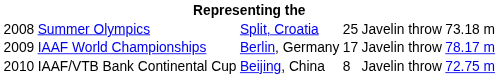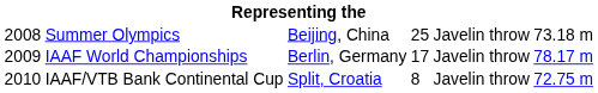 <table>
 <tr>
 <th colspan="7">Representing the </th>
 </tr>
 <tr>
 <td>2008</td>
 <td><a href='#'>Summer Olympics</a></td>
-<td><a href='#'>Split, Croatia</a></td>
+<td><a href='#'>Beijing</a>, China</td>
 <td>25</td>
 <td>Javelin throw</td>
 <td>73.18 m</td>
 </tr>
 <tr>
 <td>2009</td>
 <td><a href='#'>IAAF World Championships</a></td>
 <td><a href='#'>Berlin</a>, Germany</td>
 <td>17</td>
 <td>Javelin throw</td>
 <td><a href='#'>78.17 m</a></td>
 </tr>
 <tr>
 <td>2010</td>
 <td>IAAF/VTB Bank Continental Cup</td>
-<td><a href='#'>Beijing</a>, China</td>
+<td><a href='#'>Split, Croatia</a></td>
 <td>8</td>
 <td>Javelin throw</td>
 <td><a href='#'>72.75 m</a></td>
 </tr>
 </table>
